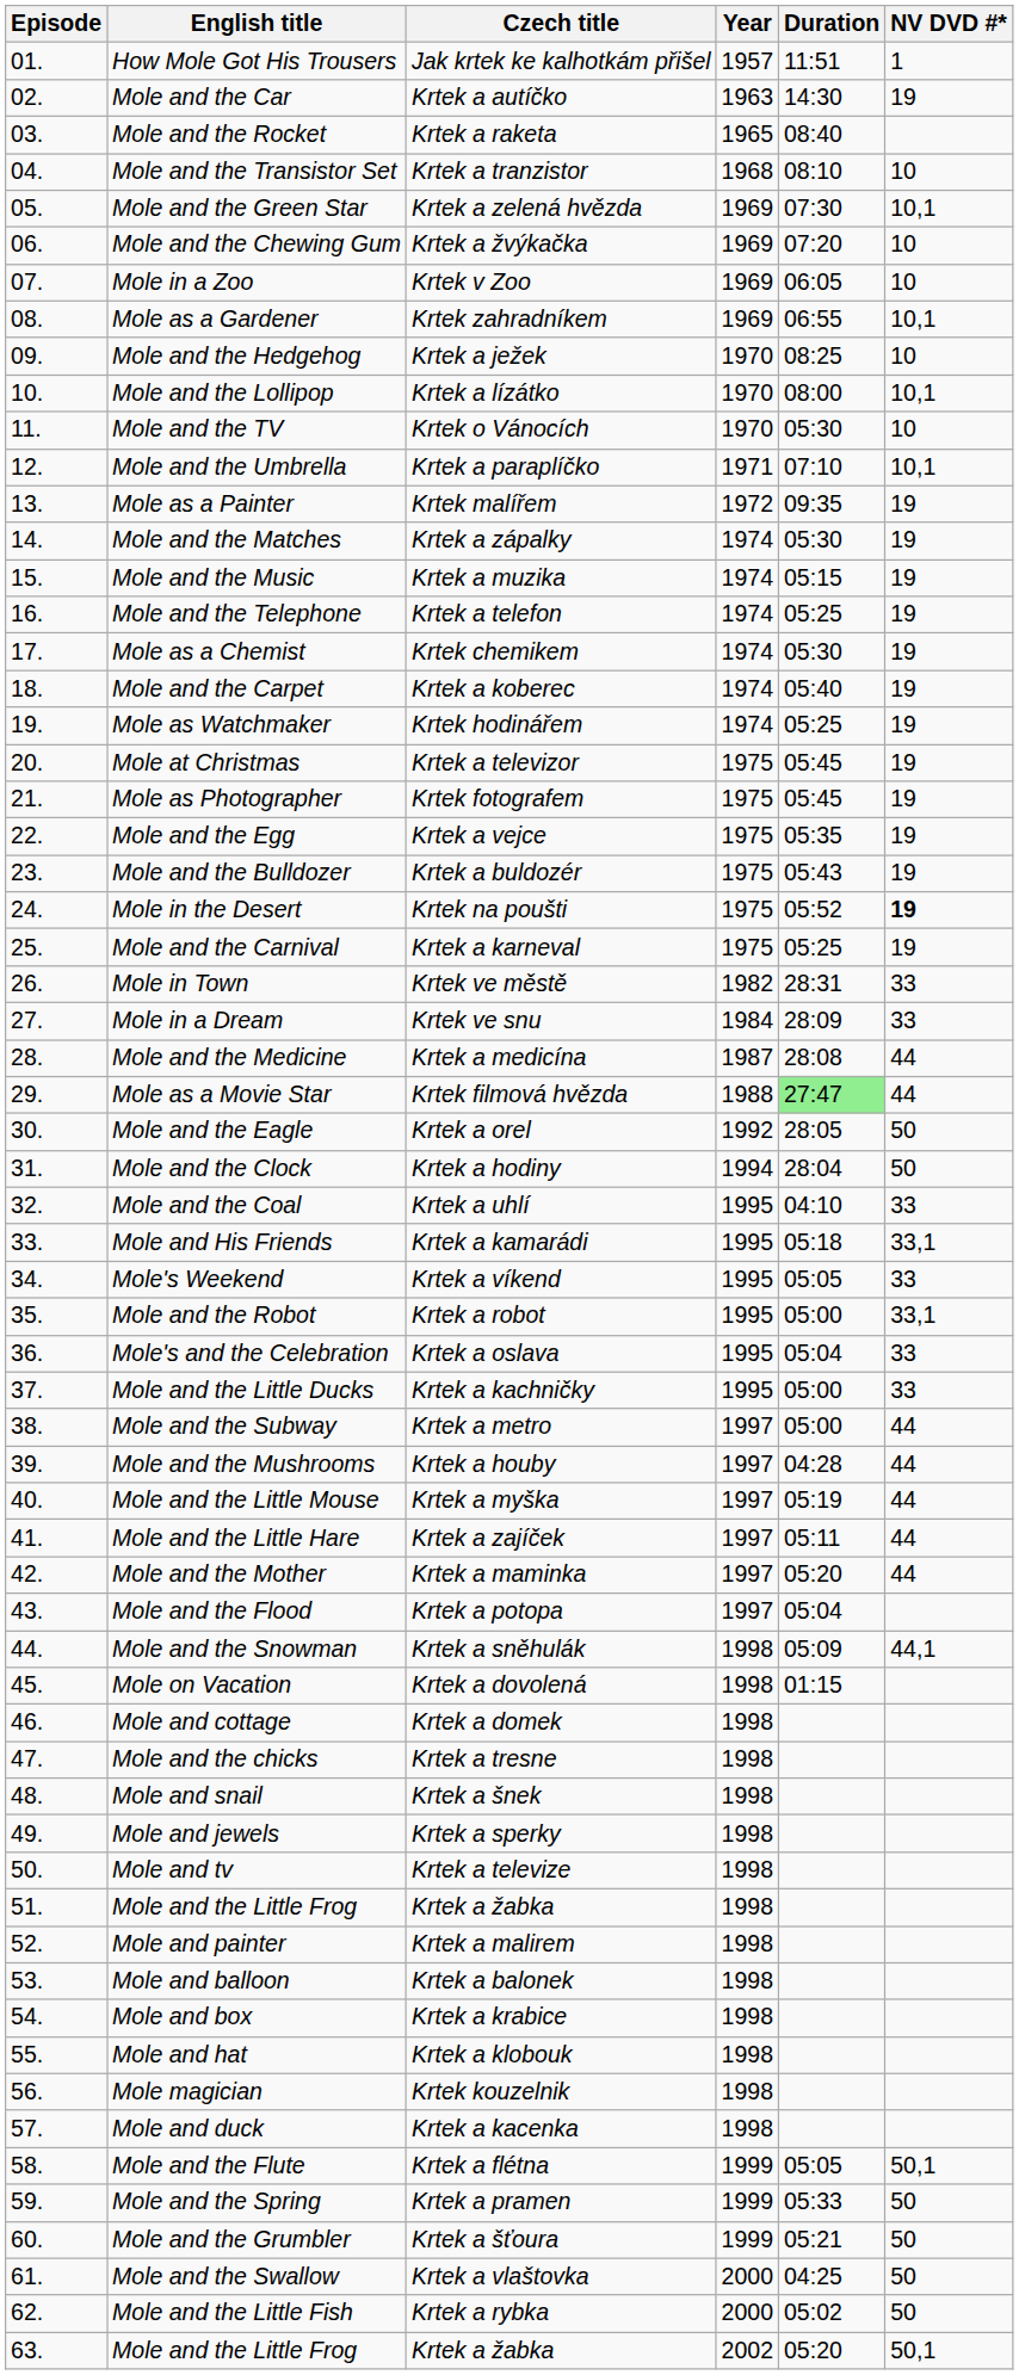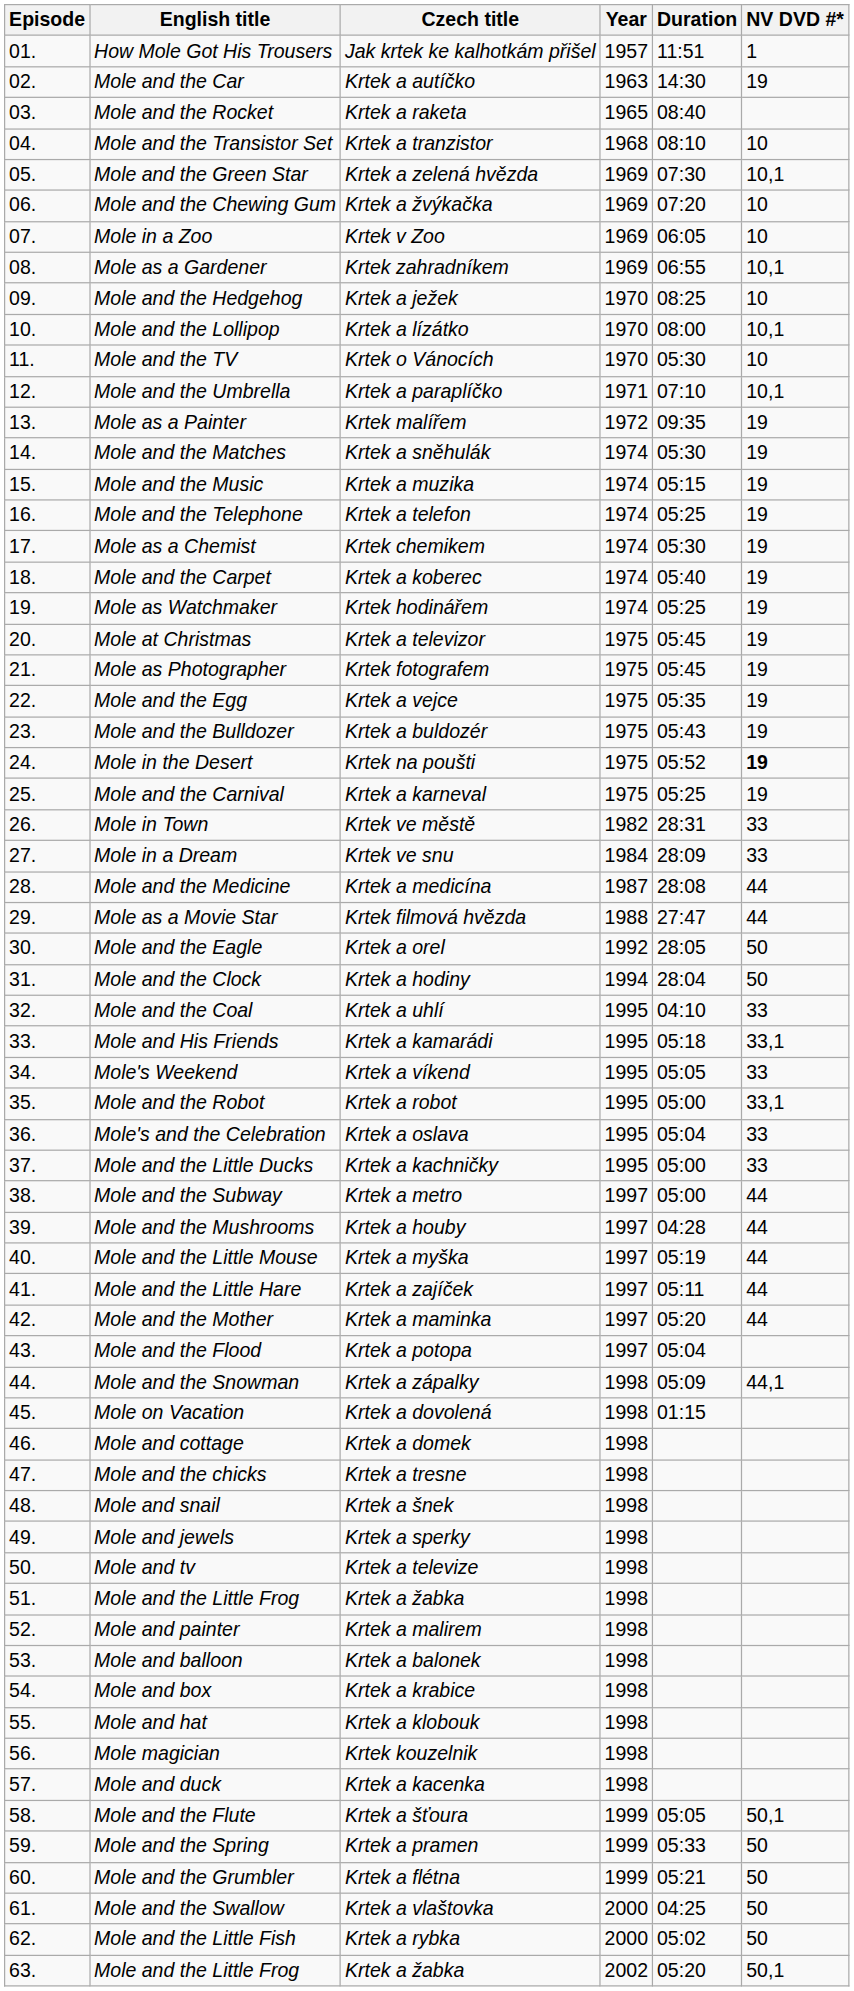 <table class="wikitable sortable">
 <tr>
 <th>Episode</th>
 <th>English title</th>
 <th>Czech title</th>
 <th>Year</th>
 <th>Duration</th>
 <th>NV DVD #*</th>
 </tr>
 <tr>
 <td>01.</td>
 <td><em>How Mole Got His Trousers</em></td>
 <td><em>Jak krtek ke kalhotkám přišel</em></td>
 <td>1957</td>
 <td>11:51</td>
 <td>1</td>
 </tr>
 <tr>
 <td>02.</td>
 <td><em>Mole and the Car</em></td>
 <td><em>Krtek a autíčko</em></td>
 <td>1963</td>
 <td>14:30</td>
 <td>19</td>
 </tr>
 <tr>
 <td>03.</td>
 <td><em>Mole and the Rocket</em></td>
 <td><em>Krtek a raketa</em></td>
 <td>1965</td>
 <td>08:40</td>
 <td></td>
 </tr>
 <tr>
 <td>04.</td>
 <td><em>Mole and the Transistor Set</em></td>
 <td><em>Krtek a tranzistor</em></td>
 <td>1968</td>
 <td>08:10</td>
 <td>10</td>
 </tr>
 <tr>
 <td>05.</td>
 <td><em>Mole and the Green Star</em></td>
 <td><em>Krtek a zelená hvězda</em></td>
 <td>1969</td>
 <td>07:30</td>
 <td>10,1</td>
 </tr>
 <tr>
 <td>06.</td>
 <td><em>Mole and the Chewing Gum</em></td>
 <td><em>Krtek a žvýkačka</em></td>
 <td>1969</td>
 <td>07:20</td>
 <td>10</td>
 </tr>
 <tr>
 <td>07.</td>
 <td><em>Mole in a Zoo</em></td>
 <td><em>Krtek v Zoo</em></td>
 <td>1969</td>
 <td>06:05</td>
 <td>10</td>
 </tr>
 <tr>
 <td>08.</td>
 <td><em>Mole as a Gardener</em></td>
 <td><em>Krtek zahradníkem</em></td>
 <td>1969</td>
 <td>06:55</td>
 <td>10,1</td>
 </tr>
 <tr>
 <td>09.</td>
 <td><em>Mole and the Hedgehog</em></td>
 <td><em>Krtek a ježek</em></td>
 <td>1970</td>
 <td>08:25</td>
 <td>10</td>
 </tr>
 <tr>
 <td>10.</td>
 <td><em>Mole and the Lollipop</em></td>
 <td><em>Krtek a lízátko</em></td>
 <td>1970</td>
 <td>08:00</td>
 <td>10,1</td>
 </tr>
 <tr>
 <td>11.</td>
 <td><em>Mole and the TV</em></td>
 <td><em>Krtek o Vánocích</em></td>
 <td>1970</td>
 <td>05:30</td>
 <td>10</td>
 </tr>
 <tr>
 <td>12.</td>
 <td><em>Mole and the Umbrella</em></td>
 <td><em>Krtek a paraplíčko</em></td>
 <td>1971</td>
 <td>07:10</td>
 <td>10,1</td>
 </tr>
 <tr>
 <td>13.</td>
 <td><em>Mole as a Painter</em></td>
 <td><em>Krtek malířem</em></td>
 <td>1972</td>
 <td>09:35</td>
 <td>19</td>
 </tr>
 <tr>
 <td>14.</td>
 <td><em>Mole and the Matches</em></td>
-<td><em>Krtek a zápalky</em></td>
+<td><em>Krtek a sněhulák</em></td>
 <td>1974</td>
 <td>05:30</td>
 <td>19</td>
 </tr>
 <tr>
 <td>15.</td>
 <td><em>Mole and the Music</em></td>
 <td><em>Krtek a muzika</em></td>
 <td>1974</td>
 <td>05:15</td>
 <td>19</td>
 </tr>
 <tr>
 <td>16.</td>
 <td><em>Mole and the Telephone</em></td>
 <td><em>Krtek a telefon</em></td>
 <td>1974</td>
 <td>05:25</td>
 <td>19</td>
 </tr>
 <tr>
 <td>17.</td>
 <td><em>Mole as a Chemist</em></td>
 <td><em>Krtek chemikem</em></td>
 <td>1974</td>
 <td>05:30</td>
 <td>19</td>
 </tr>
 <tr>
 <td>18.</td>
 <td><em>Mole and the Carpet</em></td>
 <td><em>Krtek a koberec</em></td>
 <td>1974</td>
 <td>05:40</td>
 <td>19</td>
 </tr>
 <tr>
 <td>19.</td>
 <td><em>Mole as Watchmaker</em></td>
 <td><em>Krtek hodinářem</em></td>
 <td>1974</td>
 <td>05:25</td>
 <td>19</td>
 </tr>
 <tr>
 <td>20.</td>
 <td><em>Mole at Christmas</em></td>
 <td><em>Krtek a televizor</em></td>
 <td>1975</td>
 <td>05:45</td>
 <td>19</td>
 </tr>
 <tr>
 <td>21.</td>
 <td><em>Mole as Photographer</em></td>
 <td><em>Krtek fotografem</em></td>
 <td>1975</td>
 <td>05:45</td>
 <td>19</td>
 </tr>
 <tr>
 <td>22.</td>
 <td><em>Mole and the Egg</em></td>
 <td><em>Krtek a vejce</em></td>
 <td>1975</td>
 <td>05:35</td>
 <td>19</td>
 </tr>
 <tr>
 <td>23.</td>
 <td><em>Mole and the Bulldozer</em></td>
 <td><em>Krtek a buldozér</em></td>
 <td>1975</td>
 <td>05:43</td>
 <td>19</td>
 </tr>
 <tr>
 <td>24.</td>
 <td><em>Mole in the Desert</em></td>
 <td><em>Krtek na poušti</em></td>
 <td>1975</td>
 <td>05:52</td>
 <td><strong>19</strong></td>
 </tr>
 <tr>
 <td>25.</td>
 <td><em>Mole and the Carnival</em></td>
 <td><em>Krtek a karneval</em></td>
 <td>1975</td>
 <td>05:25</td>
 <td>19</td>
 </tr>
 <tr>
 <td>26.</td>
 <td><em>Mole in Town</em></td>
 <td><em>Krtek ve městě</em></td>
 <td>1982</td>
 <td>28:31</td>
 <td>33</td>
 </tr>
 <tr>
 <td>27.</td>
 <td><em>Mole in a Dream</em></td>
 <td><em>Krtek ve snu</em></td>
 <td>1984</td>
 <td>28:09</td>
 <td>33</td>
 </tr>
 <tr>
 <td>28.</td>
 <td><em>Mole and the Medicine</em></td>
 <td><em>Krtek a medicína</em></td>
 <td>1987</td>
 <td>28:08</td>
 <td>44</td>
 </tr>
 <tr>
 <td>29.</td>
 <td><em>Mole as a Movie Star</em></td>
 <td><em>Krtek filmová hvězda</em></td>
 <td>1988</td>
-<td style="background: lightgreen;">27:47</td>
+<td>27:47</td>
 <td>44</td>
 </tr>
 <tr>
 <td>30.</td>
 <td><em>Mole and the Eagle</em></td>
 <td><em>Krtek a orel</em></td>
 <td>1992</td>
 <td>28:05</td>
 <td>50</td>
 </tr>
 <tr>
 <td>31.</td>
 <td><em>Mole and the Clock</em></td>
 <td><em>Krtek a hodiny</em></td>
 <td>1994</td>
 <td>28:04</td>
 <td>50</td>
 </tr>
 <tr>
 <td>32.</td>
 <td><em>Mole and the Coal</em></td>
 <td><em>Krtek a uhlí</em></td>
 <td>1995</td>
 <td>04:10</td>
 <td>33</td>
 </tr>
 <tr>
 <td>33.</td>
 <td><em>Mole and His Friends</em></td>
 <td><em>Krtek a kamarádi</em></td>
 <td>1995</td>
 <td>05:18</td>
 <td>33,1</td>
 </tr>
 <tr>
 <td>34.</td>
 <td><em>Mole's Weekend</em></td>
 <td><em>Krtek a víkend</em></td>
 <td>1995</td>
 <td>05:05</td>
 <td>33</td>
 </tr>
 <tr>
 <td>35.</td>
 <td><em>Mole and the Robot</em></td>
 <td><em>Krtek a robot</em></td>
 <td>1995</td>
 <td>05:00</td>
 <td>33,1</td>
 </tr>
 <tr>
 <td>36.</td>
 <td><em>Mole's and the Celebration</em></td>
 <td><em>Krtek a oslava</em></td>
 <td>1995</td>
 <td>05:04</td>
 <td>33</td>
 </tr>
 <tr>
 <td>37.</td>
 <td><em>Mole and the Little Ducks</em></td>
 <td><em>Krtek a kachničky</em></td>
 <td>1995</td>
 <td>05:00</td>
 <td>33</td>
 </tr>
 <tr>
 <td>38.</td>
 <td><em>Mole and the Subway</em></td>
 <td><em>Krtek a metro</em></td>
 <td>1997</td>
 <td>05:00</td>
 <td>44</td>
 </tr>
 <tr>
 <td>39.</td>
 <td><em>Mole and the Mushrooms</em></td>
 <td><em>Krtek a houby</em></td>
 <td>1997</td>
 <td>04:28</td>
 <td>44</td>
 </tr>
 <tr>
 <td>40.</td>
 <td><em>Mole and the Little Mouse</em></td>
 <td><em>Krtek a myška</em></td>
 <td>1997</td>
 <td>05:19</td>
 <td>44</td>
 </tr>
 <tr>
 <td>41.</td>
 <td><em>Mole and the Little Hare</em></td>
 <td><em>Krtek a zajíček</em></td>
 <td>1997</td>
 <td>05:11</td>
 <td>44</td>
 </tr>
 <tr>
 <td>42.</td>
 <td><em>Mole and the Mother</em></td>
 <td><em>Krtek a maminka</em></td>
 <td>1997</td>
 <td>05:20</td>
 <td>44</td>
 </tr>
 <tr>
 <td>43.</td>
 <td><em>Mole and the Flood</em></td>
 <td><em>Krtek a potopa</em></td>
 <td>1997</td>
 <td>05:04</td>
 <td></td>
 </tr>
 <tr>
 <td>44.</td>
 <td><em>Mole and the Snowman</em></td>
-<td><em>Krtek a sněhulák</em></td>
+<td><em>Krtek a zápalky</em></td>
 <td>1998</td>
 <td>05:09</td>
 <td>44,1</td>
 </tr>
 <tr>
 <td>45.</td>
 <td><em>Mole on Vacation</em></td>
 <td><em>Krtek a dovolená</em></td>
 <td>1998</td>
 <td>01:15</td>
 <td></td>
 </tr>
 <tr>
 <td>46.</td>
 <td><em>Mole and cottage</em></td>
 <td><em>Krtek a domek</em></td>
 <td>1998</td>
 <td></td>
 <td></td>
 </tr>
 <tr>
 <td>47.</td>
 <td><em>Mole and the chicks</em></td>
 <td><em>Krtek a tresne</em></td>
 <td>1998</td>
 <td></td>
 <td></td>
 </tr>
 <tr>
 <td>48.</td>
 <td><em>Mole and snail</em></td>
 <td><em>Krtek a šnek</em></td>
 <td>1998</td>
 <td></td>
 <td></td>
 </tr>
 <tr>
 <td>49.</td>
 <td><em>Mole and jewels</em></td>
 <td><em>Krtek a sperky</em></td>
 <td>1998</td>
 <td></td>
 <td></td>
 </tr>
 <tr>
 <td>50.</td>
 <td><em>Mole and tv</em></td>
 <td><em>Krtek a televize</em></td>
 <td>1998</td>
 <td></td>
 <td></td>
 </tr>
 <tr>
 <td>51.</td>
 <td><em>Mole and the Little Frog</em></td>
 <td><em>Krtek a žabka</em></td>
 <td>1998</td>
 <td></td>
 <td></td>
 </tr>
 <tr>
 <td>52.</td>
 <td><em>Mole and painter</em></td>
 <td><em>Krtek a malirem</em></td>
 <td>1998</td>
 <td></td>
 <td></td>
 </tr>
 <tr>
 <td>53.</td>
 <td><em>Mole and balloon</em></td>
 <td><em>Krtek a balonek</em></td>
 <td>1998</td>
 <td></td>
 <td></td>
 </tr>
 <tr>
 <td>54.</td>
 <td><em>Mole and box</em></td>
 <td><em>Krtek a krabice</em></td>
 <td>1998</td>
 <td></td>
 <td></td>
 </tr>
 <tr>
 <td>55.</td>
 <td><em>Mole and hat</em></td>
 <td><em>Krtek a klobouk</em></td>
 <td>1998</td>
 <td></td>
 <td></td>
 </tr>
 <tr>
 <td>56.</td>
 <td><em>Mole magician</em></td>
 <td><em>Krtek kouzelnik</em></td>
 <td>1998</td>
 <td></td>
 <td></td>
 </tr>
 <tr>
 <td>57.</td>
 <td><em>Mole and duck</em></td>
 <td><em>Krtek a kacenka</em></td>
 <td>1998</td>
 <td></td>
 <td></td>
 </tr>
 <tr>
 <td>58.</td>
 <td><em>Mole and the Flute</em></td>
-<td><em>Krtek a flétna</em></td>
+<td><em>Krtek a šťoura</em></td>
 <td>1999</td>
 <td>05:05</td>
 <td>50,1</td>
 </tr>
 <tr>
 <td>59.</td>
 <td><em>Mole and the Spring</em></td>
 <td><em>Krtek a pramen</em></td>
 <td>1999</td>
 <td>05:33</td>
 <td>50</td>
 </tr>
 <tr>
 <td>60.</td>
 <td><em>Mole and the Grumbler</em></td>
-<td><em>Krtek a šťoura</em></td>
+<td><em>Krtek a flétna</em></td>
 <td>1999</td>
 <td>05:21</td>
 <td>50</td>
 </tr>
 <tr>
 <td>61.</td>
 <td><em>Mole and the Swallow</em></td>
 <td><em>Krtek a vlaštovka</em></td>
 <td>2000</td>
 <td>04:25</td>
 <td>50</td>
 </tr>
 <tr>
 <td>62.</td>
 <td><em>Mole and the Little Fish</em></td>
 <td><em>Krtek a rybka</em></td>
 <td>2000</td>
 <td>05:02</td>
 <td>50</td>
 </tr>
 <tr>
 <td>63.</td>
 <td><em>Mole and the Little Frog</em></td>
 <td><em>Krtek a žabka</em></td>
 <td>2002</td>
 <td>05:20</td>
 <td>50,1</td>
 </tr>
 </table>
